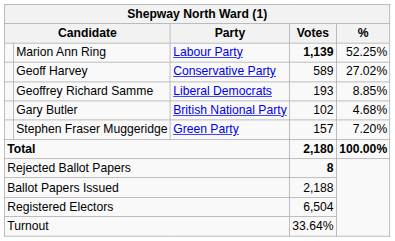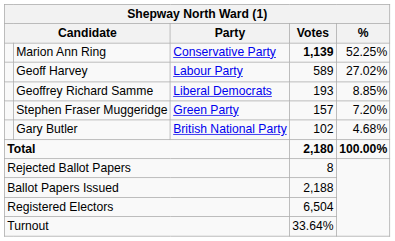 <table class="wikitable" border="1" style="text-align:right; font-size:100%">
 <tr>
 <th align=center colspan=5>Shepway North Ward (1)</th>
 </tr>
 <tr>
 <th align=left colspan=2>Candidate</th>
 <th align=left>Party</th>
 <th align=center>Votes</th>
 <th align=center>%</th>
 </tr>
 <tr>
 <td bgcolor=> </td>
 <td align=left>Marion Ann Ring</td>
-<td align=left><a href='#'>Labour Party</a></td>
+<td align=left><a href='#'>Conservative Party</a></td>
 <td><strong>1,139</strong></td>
 <td>52.25%</td>
 </tr>
 <tr>
 <td bgcolor=> </td>
 <td align=left>Geoff Harvey</td>
-<td align=left><a href='#'>Conservative Party</a></td>
+<td align=left><a href='#'>Labour Party</a></td>
 <td>589</td>
 <td>27.02%</td>
 </tr>
 <tr>
 <td bgcolor=> </td>
 <td align=left>Geoffrey Richard Samme</td>
 <td align=left><a href='#'>Liberal Democrats</a></td>
 <td>193</td>
 <td>8.85%</td>
 </tr>
 <tr>
 <td bgcolor=> </td>
+<td align=left>Stephen Fraser Muggeridge</td>
+<td align=left><a href='#'>Green Party</a></td>
+<td>157</td>
+<td>7.20%</td>
+</tr>
+<tr>
+<td bgcolor=> </td>
 <td align=left>Gary Butler</td>
 <td align=left><a href='#'>British National Party</a></td>
 <td>102</td>
 <td>4.68%</td>
-</tr>
-<tr>
-<td bgcolor=> </td>
-<td align=left>Stephen Fraser Muggeridge</td>
-<td align=left><a href='#'>Green Party</a></td>
-<td>157</td>
-<td>7.20%</td>
 </tr>
 <tr>
 <td align=left colspan=3><strong>Total</strong></td>
 <td><strong>2,180</strong></td>
 <td><strong>100.00%</strong></td>
 </tr>
 <tr>
 <td align=left colspan=3>Rejected Ballot Papers</td>
-<td><strong>8</strong></td>
+<td>8</td>
 <td rowspan=4></td>
 </tr>
 <tr>
 <td align=left colspan=3>Ballot Papers Issued</td>
 <td>2,188</td>
 </tr>
 <tr>
 <td align=left colspan=3>Registered Electors</td>
 <td>6,504</td>
 </tr>
 <tr>
 <td align=left colspan=3>Turnout</td>
 <td>33.64%</td>
 </tr>
 </table>
